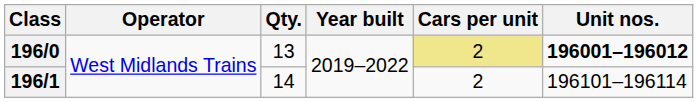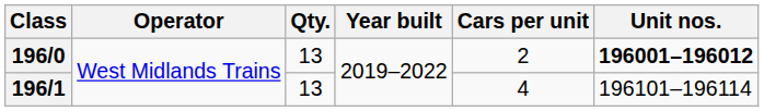 <table class="wikitable">
 <tr>
 <th>Class</th>
 <th>Operator</th>
 <th>Qty.</th>
 <th>Year built</th>
 <th>Cars per unit</th>
 <th>Unit nos.</th>
 </tr>
 <tr>
 <th>196/0</th>
 <td rowspan=2><a href='#'>West Midlands Trains</a></td>
 <td align=center>13</td>
 <td rowspan="2" align="center">2019–2022</td>
-<td align=center style="background: khaki;">2</td>
+<td align=center>2</td>
 <td><strong>196001–196012</strong></td>
 </tr>
 <tr>
 <th>196/1</th>
-<td align=center>14</td>
-<td align=center>2</td>
+<td align=center>13</td>
+<td align=center>4</td>
 <td>196101–196114</td>
 </tr>
 </table>
